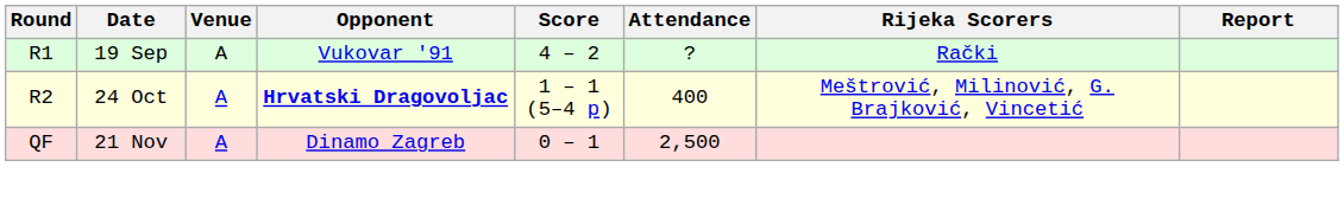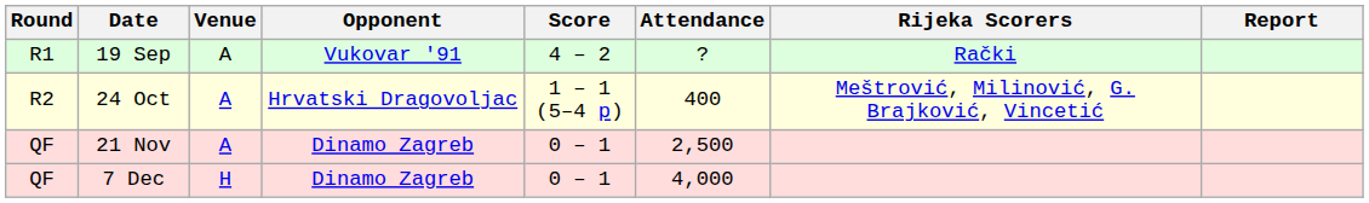 <table class="wikitable sortable" style="text-align: center; font-size:95%;">
 <tr>
 <th width="30">Round</th>
 <th width="60">Date</th>
 <th width="20">Venue</th>
 <th width="150">Opponent</th>
 <th width="60">Score</th>
 <th width="40">Attendance</th>
 <th width="250">Rijeka Scorers</th>
 <th width="90" class="unsortable">Report</th>
 </tr>
 <tr bgcolor="#ddffdd">
 <td>R1</td>
 <td>19 Sep</td>
 <td>A</td>
 <td><a href='#'>Vukovar '91</a></td>
 <td>4 – 2</td>
 <td>?</td>
 <td><a href='#'>Rački</a></td>
 <td></td>
 </tr>
 <tr bgcolor="#ffffdd">
 <td>R2</td>
 <td>24 Oct</td>
 <td><a href='#'>A</a></td>
-<td><strong><a href='#'>Hrvatski Dragovoljac</a></strong></td>
+<td><a href='#'>Hrvatski Dragovoljac</a></td>
 <td>1 – 1 (5–4 <a href='#'>p</a>)</td>
 <td>400</td>
 <td><a href='#'>Meštrović</a>, <a href='#'>Milinović</a>, <a href='#'>G. Brajković</a>, <a href='#'>Vincetić</a></td>
 <td></td>
 </tr>
 <tr bgcolor="#ffdddd">
 <td>QF</td>
 <td>21 Nov</td>
 <td><a href='#'>A</a></td>
 <td><a href='#'>Dinamo Zagreb</a></td>
 <td>0 – 1</td>
 <td>2,500</td>
 <td></td>
 <td></td>
 </tr>
+<tr bgcolor="#ffdddd">
+<td>QF</td>
+<td>7 Dec</td>
+<td><a href='#'>H</a></td>
+<td><a href='#'>Dinamo Zagreb</a></td>
+<td>0 – 1</td>
+<td>4,000</td>
+<td></td>
+<td></td>
+</tr>
 </table>
